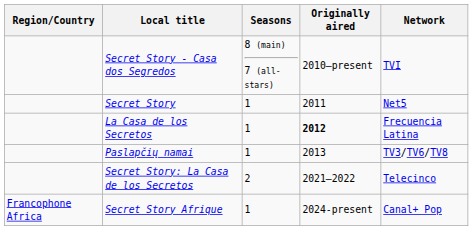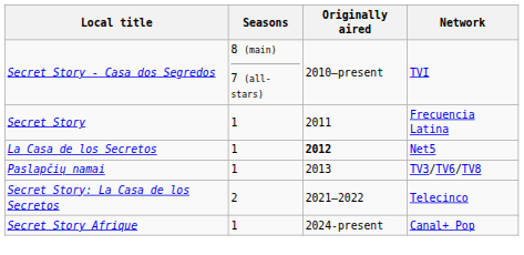 <table class="wikitable"  style="text-align:left; line-height:18px; width:70%;">
 <tr>
-<th>Region/Country</th>
 <th>Local title</th>
 <th>Seasons</th>
 <th>Originally aired</th>
 <th>Network</th>
 </tr>
 <tr>
-<td></td>
 <td><em><a href='#'>Secret Story - Casa dos Segredos</a></em></td>
 <td>8 <small>(main)</small><hr>7 <small>(all-stars)</small></td>
 <td>2010–present</td>
 <td><a href='#'>TVI</a></td>
 </tr>
 <tr>
-<td></td>
 <td><em><a href='#'>Secret Story</a></em></td>
 <td>1</td>
 <td>2011</td>
+<td><a href='#'>Frecuencia Latina</a></td>
+</tr>
+<tr>
+<td><em><a href='#'>La Casa de los Secretos</a></em></td>
+<td>1</td>
+<td><strong>2012</strong></td>
 <td><a href='#'>Net5</a></td>
 </tr>
 <tr>
-<td></td>
-<td><em><a href='#'>La Casa de los Secretos</a></em></td>
-<td>1</td>
-<td><strong>2012</strong></td>
-<td><a href='#'>Frecuencia Latina</a></td>
-</tr>
-<tr>
-<td></td>
 <td><em><a href='#'>Paslapčių namai</a></em></td>
 <td>1</td>
 <td>2013</td>
 <td><a href='#'>TV3</a>/<a href='#'>TV6</a>/<a href='#'>TV8</a></td>
 </tr>
 <tr>
-<td></td>
 <td><em><a href='#'>Secret Story: La Casa de los Secretos</a></em></td>
 <td>2</td>
 <td>2021–2022</td>
 <td><a href='#'>Telecinco</a></td>
 </tr>
 <tr>
-<td><a href='#'>Francophone</a> <a href='#'>Africa</a></td>
 <td><em><a href='#'>Secret Story Afrique</a></em></td>
 <td>1</td>
 <td>2024-present</td>
 <td><a href='#'>Canal+ Pop</a></td>
 </tr>
 </table>
